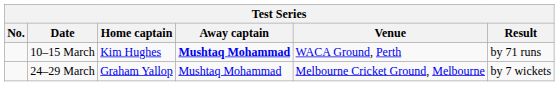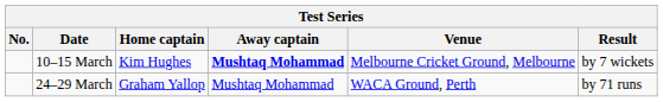 <table class="wikitable">
 <tr>
 <th colspan="9">Test Series</th>
 </tr>
 <tr>
 <th>No.</th>
 <th>Date</th>
 <th>Home captain</th>
 <th>Away captain</th>
 <th>Venue</th>
 <th>Result</th>
 </tr>
 <tr>
 <td></td>
 <td>10–15 March</td>
 <td><a href='#'>Kim Hughes</a></td>
 <td><strong><a href='#'>Mushtaq Mohammad</a></strong></td>
-<td><a href='#'>WACA Ground</a>, <a href='#'>Perth</a></td>
-<td> by 71 runs</td>
+<td><a href='#'>Melbourne Cricket Ground</a>, <a href='#'>Melbourne</a></td>
+<td> by 7 wickets</td>
 </tr>
 <tr>
 <td></td>
 <td>24–29 March</td>
 <td><a href='#'>Graham Yallop</a></td>
 <td><a href='#'>Mushtaq Mohammad</a></td>
-<td><a href='#'>Melbourne Cricket Ground</a>, <a href='#'>Melbourne</a></td>
-<td> by 7 wickets</td>
+<td><a href='#'>WACA Ground</a>, <a href='#'>Perth</a></td>
+<td> by 71 runs</td>
 </tr>
 </table>
